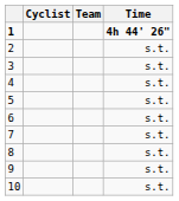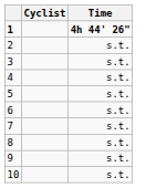 <table class="wikitable">
 <tr>
 <th></th>
 <th>Cyclist</th>
-<th>Team</th>
 <th>Time</th>
 </tr>
 <tr>
 <td><strong>1</strong></td>
 <td></td>
-<td><strong></strong></td>
 <td align="right"><strong>4h 44' 26"</strong></td>
 </tr>
 <tr>
 <td>2</td>
-<td></td>
 <td></td>
 <td align="right">s.t.</td>
 </tr>
 <tr>
 <td>3</td>
 <td></td>
-<td></td>
 <td align="right">s.t.</td>
 </tr>
 <tr>
 <td>4</td>
-<td></td>
 <td></td>
 <td align="right">s.t.</td>
 </tr>
 <tr>
 <td>5</td>
 <td></td>
-<td></td>
 <td align="right">s.t.</td>
 </tr>
 <tr>
 <td>6</td>
-<td></td>
 <td></td>
 <td align="right">s.t.</td>
 </tr>
 <tr>
 <td>7</td>
 <td></td>
-<td></td>
 <td align="right">s.t.</td>
 </tr>
 <tr>
 <td>8</td>
-<td></td>
 <td></td>
 <td align="right">s.t.</td>
 </tr>
 <tr>
 <td>9</td>
 <td></td>
-<td></td>
 <td align="right">s.t.</td>
 </tr>
 <tr>
 <td>10</td>
 <td></td>
-<td></td>
 <td align="right">s.t.</td>
 </tr>
 </table>
